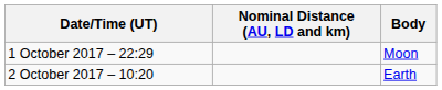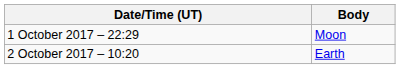 <table class="wikitable" style="font-size: 0.9em; width: 450px;">
 <tr>
 <th>Date/Time (UT)</th>
-<th>Nominal Distance<br>(<a href='#'>AU</a>, <a href='#'>LD</a> and km)</th>
 <th>Body</th>
 </tr>
 <tr>
 <td>1 October 2017 – 22:29</td>
-<td></td>
 <td><a href='#'>Moon</a></td>
 </tr>
 <tr>
 <td>2 October 2017 – 10:20</td>
-<td></td>
 <td><a href='#'>Earth</a></td>
 </tr>
 </table>
